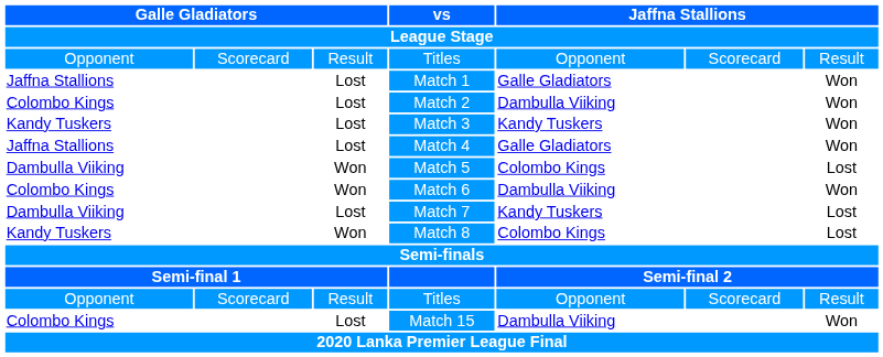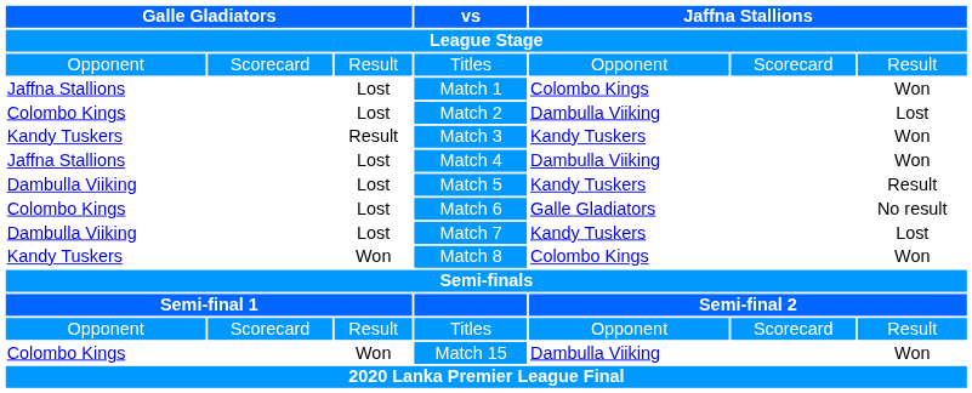 <table style="width:100%;text-align:center">
 <tr style="vertical-align:top;background:#0066ff;color:#ffffff">
 <th colspan="3">Galle Gladiators</th>
 <th>vs</th>
 <th colspan="3">Jaffna Stallions</th>
 </tr>
 <tr style="vertical-align:top;background:#0099ff;color:#ffffff">
 <th colspan="7">League Stage</th>
 </tr>
 <tr style="vertical-align:top;background:#0099ff;color:#ffffff">
 <td>Opponent</td>
 <td>Scorecard</td>
 <td>Result</td>
 <td>Titles</td>
 <td>Opponent</td>
 <td>Scorecard</td>
 <td>Result</td>
 </tr>
 <tr>
 <td style="text-align:left"><a href='#'>Jaffna Stallions</a></td>
 <td></td>
 <td>Lost</td>
 <td style="background:#0099ff;color:#ffffff">Match 1</td>
-<td style="text-align:left"><a href='#'>Galle Gladiators</a></td>
+<td style="text-align:left"><a href='#'>Colombo Kings</a></td>
 <td></td>
 <td>Won</td>
 </tr>
 <tr>
 <td style="text-align:left"><a href='#'>Colombo Kings</a></td>
 <td></td>
 <td>Lost</td>
 <td style="background:#0099ff;color:#ffffff">Match 2</td>
 <td style="text-align:left"><a href='#'>Dambulla Viiking</a></td>
 <td></td>
-<td>Won</td>
+<td>Lost</td>
 </tr>
 <tr>
 <td style="text-align:left"><a href='#'>Kandy Tuskers</a></td>
 <td></td>
-<td>Lost</td>
+<td>Result</td>
 <td style="background:#0099ff;color:#ffffff">Match 3</td>
 <td style="text-align:left"><a href='#'>Kandy Tuskers</a></td>
 <td></td>
 <td>Won</td>
 </tr>
 <tr>
 <td style="text-align:left"><a href='#'>Jaffna Stallions</a></td>
 <td></td>
 <td>Lost</td>
 <td style="background:#0099ff;color:#ffffff">Match 4</td>
-<td style="text-align:left"><a href='#'>Galle Gladiators</a></td>
+<td style="text-align:left"><a href='#'>Dambulla Viiking</a></td>
 <td></td>
 <td>Won</td>
 </tr>
 <tr>
 <td style="text-align:left"><a href='#'>Dambulla Viiking</a></td>
 <td></td>
-<td>Won</td>
+<td>Lost</td>
 <td style="background:#0099ff;color:#ffffff">Match 5</td>
-<td style="text-align:left"><a href='#'>Colombo Kings</a></td>
+<td style="text-align:left"><a href='#'>Kandy Tuskers</a></td>
 <td></td>
-<td>Lost</td>
+<td>Result</td>
 </tr>
 <tr>
 <td style="text-align:left"><a href='#'>Colombo Kings</a></td>
 <td></td>
-<td>Won</td>
+<td>Lost</td>
 <td style="background:#0099ff;color:#ffffff">Match 6</td>
-<td style="text-align:left"><a href='#'>Dambulla Viiking</a></td>
+<td style="text-align:left"><a href='#'>Galle Gladiators</a></td>
 <td></td>
-<td>Won</td>
+<td>No result</td>
 </tr>
 <tr>
 <td style="text-align:left"><a href='#'>Dambulla Viiking</a></td>
 <td></td>
 <td>Lost</td>
 <td style="background:#0099ff;color:#ffffff">Match 7</td>
 <td style="text-align:left"><a href='#'>Kandy Tuskers</a></td>
 <td></td>
 <td>Lost</td>
 </tr>
 <tr>
 <td style="text-align:left"><a href='#'>Kandy Tuskers</a></td>
 <td></td>
 <td>Won</td>
 <td style="background:#0099ff;color:#ffffff">Match 8</td>
 <td style="text-align:left"><a href='#'>Colombo Kings</a></td>
 <td></td>
-<td>Lost</td>
+<td>Won</td>
 </tr>
 <tr style="vertical-align:top;background:#0099ff;color:#ffffff">
 <th colspan="7">Semi-finals</th>
 </tr>
 <tr style="vertical-align:top;background:#0066ff;color:#ffffff">
 <th colspan="3">Semi-final 1</th>
 <th></th>
 <th colspan="3">Semi-final 2</th>
 </tr>
 <tr style="vertical-align:top;background:#0099ff;color:#ffffff">
 <td>Opponent</td>
 <td>Scorecard</td>
 <td>Result</td>
 <td>Titles</td>
 <td>Opponent</td>
 <td>Scorecard</td>
 <td>Result</td>
 </tr>
 <tr>
 <td style="text-align:left"><a href='#'>Colombo Kings</a></td>
 <td></td>
-<td>Lost</td>
+<td>Won</td>
 <td style="background:#0099ff;color:#ffffff">Match 15</td>
 <td style="text-align:left"><a href='#'>Dambulla Viiking</a></td>
 <td></td>
 <td>Won</td>
 </tr>
 <tr style="vertical-align:top; background:#0099ff;color:#ffffff">
 <th colspan="7">2020 Lanka Premier League Final</th>
 </tr>
 </table>
